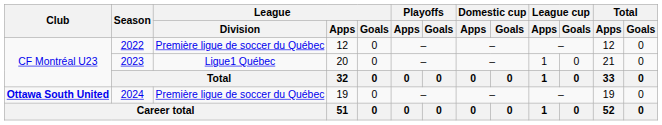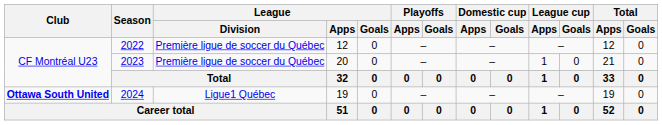 <table class="wikitable" style="text-align:center">
 <tr>
 <th rowspan="2">Club</th>
 <th rowspan="2">Season</th>
 <th colspan="3">League</th>
 <th colspan="2">Playoffs</th>
 <th colspan="2">Domestic cup</th>
 <th colspan="2">League cup</th>
 <th colspan="2">Total</th>
 </tr>
 <tr>
 <th>Division</th>
 <th>Apps</th>
 <th>Goals</th>
 <th>Apps</th>
 <th>Goals</th>
 <th>Apps</th>
 <th>Goals</th>
 <th>Apps</th>
 <th>Goals</th>
 <th>Apps</th>
 <th>Goals</th>
 </tr>
 <tr>
 <td rowspan=3><a href='#'>CF Montréal U23</a></td>
 <td><a href='#'>2022</a></td>
 <td><a href='#'>Première ligue de soccer du Québec</a></td>
 <td>12</td>
 <td>0</td>
 <td colspan="2">–</td>
 <td colspan="2">–</td>
 <td colspan="2">–</td>
 <td>12</td>
 <td>0</td>
 </tr>
 <tr>
 <td><a href='#'>2023</a></td>
-<td><a href='#'>Ligue1 Québec</a></td>
+<td><a href='#'>Première ligue de soccer du Québec</a></td>
 <td>20</td>
 <td>0</td>
 <td colspan="2">–</td>
 <td colspan="2">–</td>
 <td>1</td>
 <td>0</td>
 <td>21</td>
 <td>0</td>
 </tr>
 <tr>
 <th colspan="2">Total</th>
 <th>32</th>
 <th>0</th>
 <th>0</th>
 <th>0</th>
 <th>0</th>
 <th>0</th>
 <th>1</th>
 <th>0</th>
 <th>33</th>
 <th>0</th>
 </tr>
 <tr>
 <td><strong><a href='#'>Ottawa South United</a></strong></td>
 <td><a href='#'>2024</a></td>
-<td><a href='#'>Première ligue de soccer du Québec</a></td>
+<td><a href='#'>Ligue1 Québec</a></td>
 <td>19</td>
 <td>0</td>
 <td colspan="2">–</td>
 <td colspan="2">–</td>
 <td colspan="2">–</td>
 <td>19</td>
 <td>0</td>
 </tr>
 <tr>
 <th colspan="3">Career total</th>
 <th>51</th>
 <th>0</th>
 <th>0</th>
 <th>0</th>
 <th>0</th>
 <th>0</th>
 <th>1</th>
 <th>0</th>
 <th>52</th>
 <th>0</th>
 </tr>
 </table>
